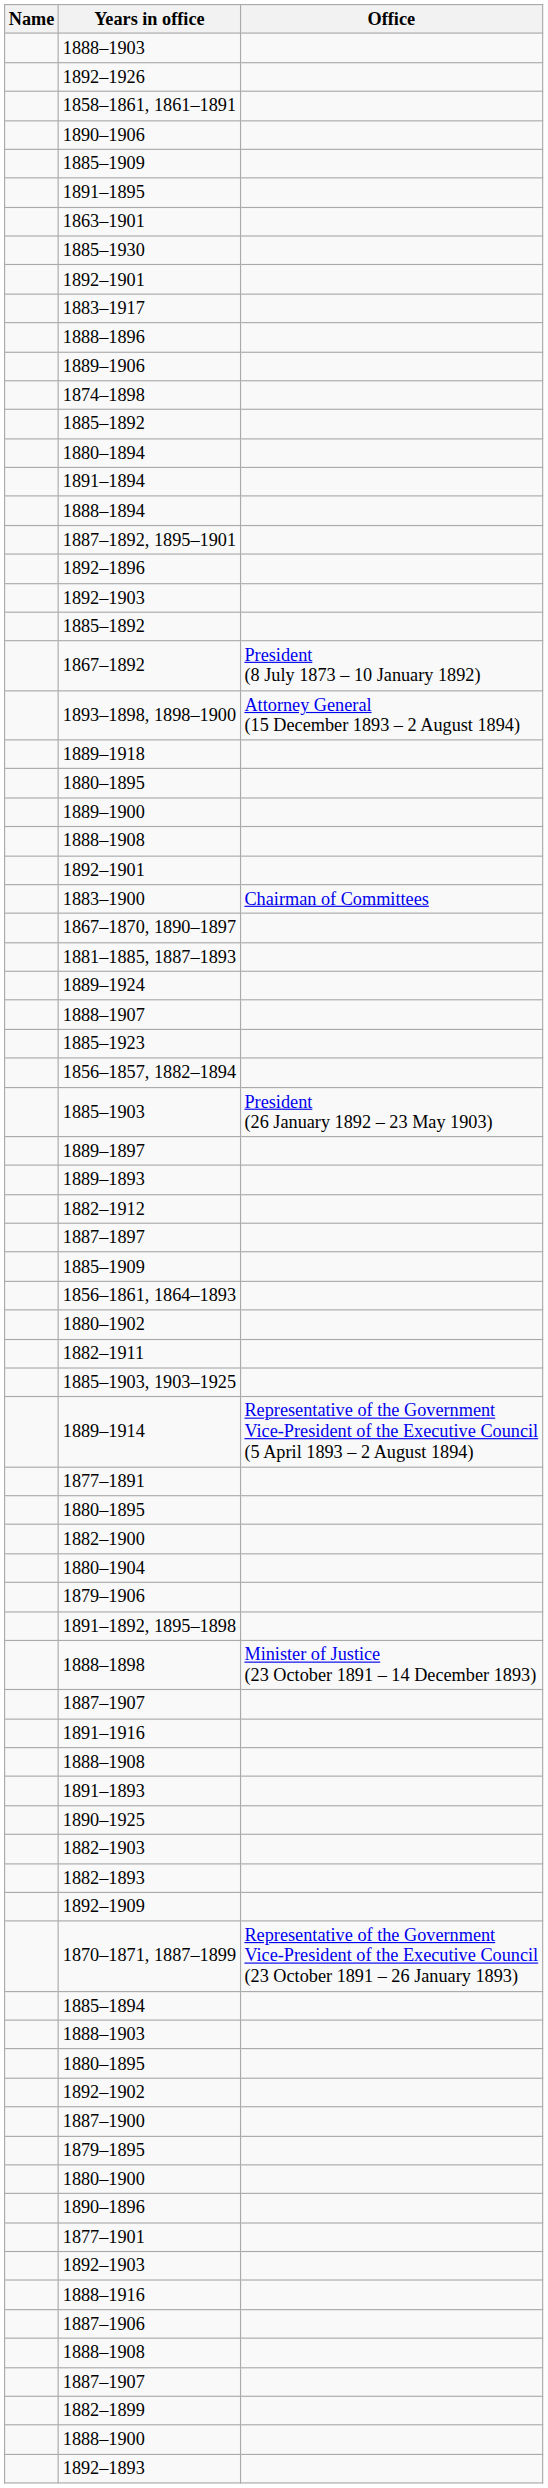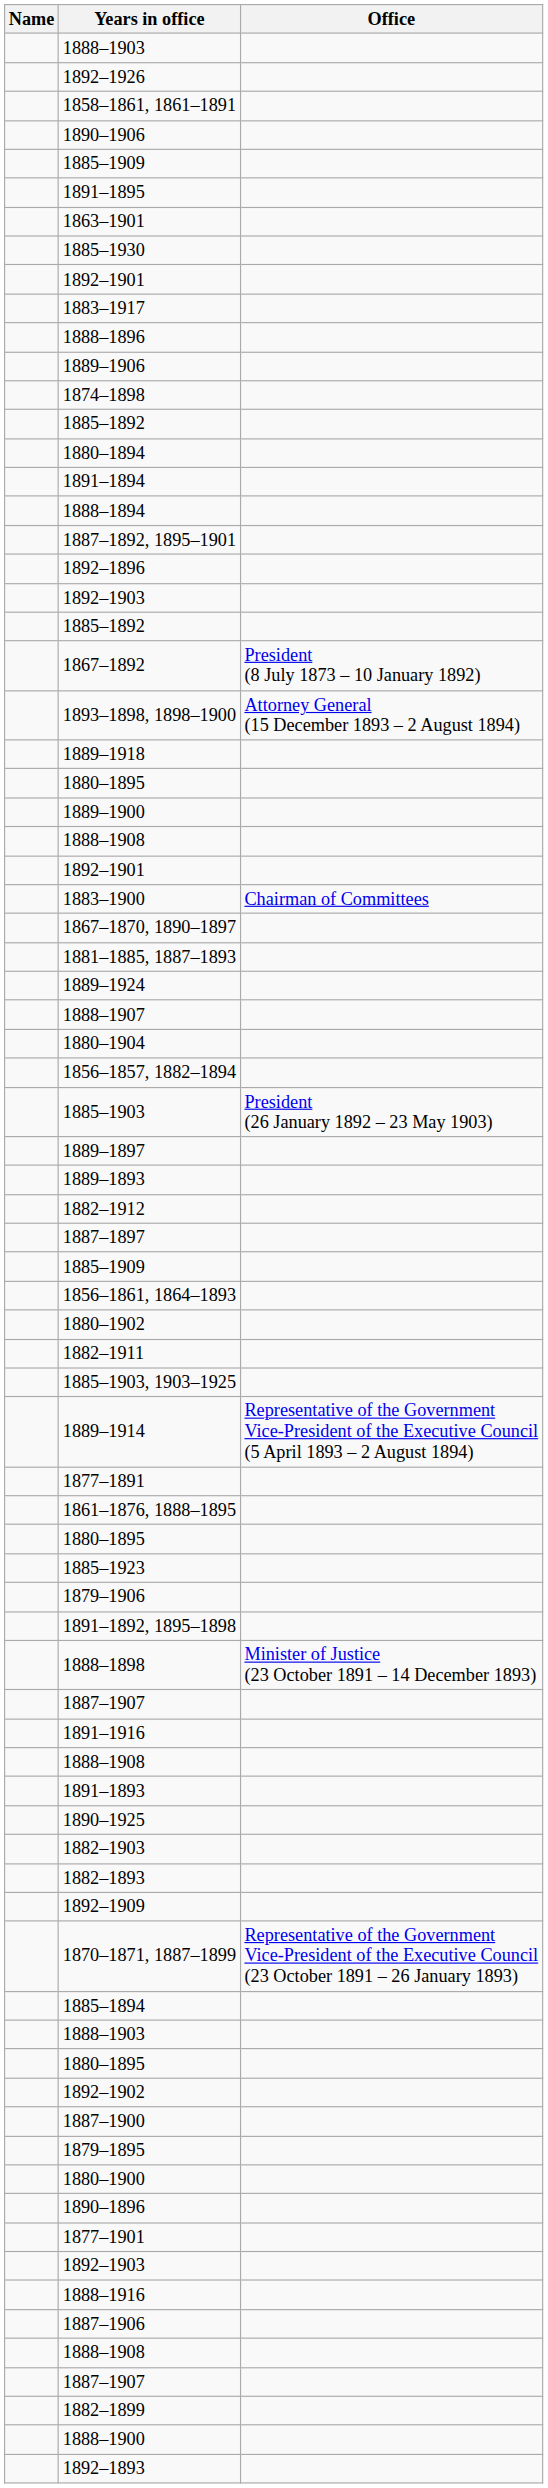 <table class="wikitable sortable">
 <tr>
 <th>Name</th>
 <th>Years in office</th>
 <th>Office</th>
 </tr>
 <tr>
 <td></td>
 <td>1888–1903</td>
 <td></td>
 </tr>
 <tr>
 <td></td>
 <td>1892–1926</td>
 <td></td>
 </tr>
 <tr>
 <td></td>
 <td>1858–1861, 1861–1891</td>
 <td></td>
 </tr>
 <tr>
 <td></td>
 <td>1890–1906</td>
 <td></td>
 </tr>
 <tr>
 <td></td>
 <td>1885–1909</td>
 <td></td>
 </tr>
 <tr>
 <td></td>
 <td>1891–1895</td>
 <td></td>
 </tr>
 <tr>
 <td></td>
 <td>1863–1901</td>
 <td></td>
 </tr>
 <tr>
 <td></td>
 <td>1885–1930</td>
 <td></td>
 </tr>
 <tr>
 <td></td>
 <td>1892–1901</td>
 <td></td>
 </tr>
 <tr>
 <td></td>
 <td>1883–1917</td>
 <td></td>
 </tr>
 <tr>
 <td></td>
 <td>1888–1896</td>
 <td></td>
 </tr>
 <tr>
 <td></td>
 <td>1889–1906</td>
 <td></td>
 </tr>
 <tr>
 <td></td>
 <td>1874–1898</td>
 <td></td>
 </tr>
 <tr>
 <td></td>
 <td>1885–1892</td>
 <td></td>
 </tr>
 <tr>
 <td></td>
 <td>1880–1894</td>
 <td></td>
 </tr>
 <tr>
 <td></td>
 <td>1891–1894</td>
 <td></td>
 </tr>
 <tr>
 <td></td>
 <td>1888–1894</td>
 <td></td>
 </tr>
 <tr>
 <td></td>
 <td>1887–1892, 1895–1901</td>
 <td></td>
 </tr>
 <tr>
 <td></td>
 <td>1892–1896</td>
 <td></td>
 </tr>
 <tr>
 <td></td>
 <td>1892–1903</td>
 <td></td>
 </tr>
 <tr>
 <td></td>
 <td>1885–1892</td>
 <td></td>
 </tr>
 <tr>
 <td></td>
 <td>1867–1892</td>
 <td><a href='#'>President</a><br>(8 July 1873 – 10 January 1892)</td>
 </tr>
 <tr>
 <td></td>
 <td>1893–1898, 1898–1900</td>
 <td><a href='#'>Attorney General</a><br>(15 December 1893 – 2 August 1894)</td>
 </tr>
 <tr>
 <td></td>
 <td>1889–1918</td>
 <td></td>
 </tr>
 <tr>
 <td></td>
 <td>1880–1895</td>
 <td></td>
 </tr>
 <tr>
 <td></td>
 <td>1889–1900</td>
 <td></td>
 </tr>
 <tr>
 <td></td>
 <td>1888–1908</td>
 <td></td>
 </tr>
 <tr>
 <td></td>
 <td>1892–1901</td>
 <td></td>
 </tr>
 <tr>
 <td></td>
 <td>1883–1900</td>
 <td><a href='#'>Chairman of Committees</a></td>
 </tr>
 <tr>
 <td></td>
 <td>1867–1870, 1890–1897</td>
 <td></td>
 </tr>
 <tr>
 <td></td>
 <td>1881–1885, 1887–1893</td>
 <td></td>
 </tr>
 <tr>
 <td></td>
 <td>1889–1924</td>
 <td></td>
 </tr>
 <tr>
 <td></td>
 <td>1888–1907</td>
 <td></td>
 </tr>
 <tr>
 <td></td>
-<td>1885–1923</td>
+<td>1880–1904</td>
 <td></td>
 </tr>
 <tr>
 <td></td>
 <td>1856–1857, 1882–1894</td>
 <td></td>
 </tr>
 <tr>
 <td></td>
 <td>1885–1903</td>
 <td><a href='#'>President</a><br>(26 January 1892 – 23 May 1903)</td>
 </tr>
 <tr>
 <td></td>
 <td>1889–1897</td>
 <td></td>
 </tr>
 <tr>
 <td></td>
 <td>1889–1893</td>
 <td></td>
 </tr>
 <tr>
 <td></td>
 <td>1882–1912</td>
 <td></td>
 </tr>
 <tr>
 <td></td>
 <td>1887–1897</td>
 <td></td>
 </tr>
 <tr>
 <td></td>
 <td>1885–1909</td>
 <td></td>
 </tr>
 <tr>
 <td></td>
 <td>1856–1861, 1864–1893</td>
 <td></td>
 </tr>
 <tr>
 <td></td>
 <td>1880–1902</td>
 <td></td>
 </tr>
 <tr>
 <td></td>
 <td>1882–1911</td>
 <td></td>
 </tr>
 <tr>
 <td></td>
 <td>1885–1903, 1903–1925</td>
 <td></td>
 </tr>
 <tr>
 <td></td>
 <td>1889–1914</td>
 <td><a href='#'>Representative of the Government</a><br><a href='#'>Vice-President of the Executive Council</a><br>(5 April 1893 – 2 August 1894)</td>
 </tr>
 <tr>
 <td></td>
 <td>1877–1891</td>
 <td></td>
 </tr>
 <tr>
 <td></td>
+<td>1861–1876, 1888–1895</td>
+<td></td>
+</tr>
+<tr>
+<td></td>
 <td>1880–1895</td>
 <td></td>
 </tr>
 <tr>
 <td></td>
-<td>1882–1900</td>
-<td></td>
-</tr>
-<tr>
-<td></td>
-<td>1880–1904</td>
+<td>1885–1923</td>
 <td></td>
 </tr>
 <tr>
 <td></td>
 <td>1879–1906</td>
 <td></td>
 </tr>
 <tr>
 <td></td>
 <td>1891–1892, 1895–1898</td>
 <td></td>
 </tr>
 <tr>
 <td></td>
 <td>1888–1898</td>
 <td><a href='#'>Minister of Justice</a><br>(23 October 1891  – 14 December 1893)</td>
 </tr>
 <tr>
 <td></td>
 <td>1887–1907</td>
 <td></td>
 </tr>
 <tr>
 <td></td>
 <td>1891–1916</td>
 <td></td>
 </tr>
 <tr>
 <td></td>
 <td>1888–1908</td>
 <td></td>
 </tr>
 <tr>
 <td></td>
 <td>1891–1893</td>
 <td></td>
 </tr>
 <tr>
 <td></td>
 <td>1890–1925</td>
 <td></td>
 </tr>
 <tr>
 <td></td>
 <td>1882–1903</td>
 <td></td>
 </tr>
 <tr>
 <td></td>
 <td>1882–1893</td>
 <td></td>
 </tr>
 <tr>
 <td></td>
 <td>1892–1909</td>
 <td></td>
 </tr>
 <tr>
 <td></td>
 <td>1870–1871, 1887–1899</td>
 <td><a href='#'>Representative of the Government</a><br><a href='#'>Vice-President of the Executive Council</a><br>(23 October 1891 – 26 January 1893)</td>
 </tr>
 <tr>
 <td></td>
 <td>1885–1894</td>
 <td></td>
 </tr>
 <tr>
 <td></td>
 <td>1888–1903</td>
 <td></td>
 </tr>
 <tr>
 <td></td>
 <td>1880–1895</td>
 <td></td>
 </tr>
 <tr>
 <td></td>
 <td>1892–1902</td>
 <td></td>
 </tr>
 <tr>
 <td></td>
 <td>1887–1900</td>
 <td></td>
 </tr>
 <tr>
 <td></td>
 <td>1879–1895</td>
 <td></td>
 </tr>
 <tr>
 <td></td>
 <td>1880–1900</td>
 <td></td>
 </tr>
 <tr>
 <td></td>
 <td>1890–1896</td>
 <td></td>
 </tr>
 <tr>
 <td></td>
 <td>1877–1901</td>
 <td></td>
 </tr>
 <tr>
 <td></td>
 <td>1892–1903</td>
 <td></td>
 </tr>
 <tr>
 <td></td>
 <td>1888–1916</td>
 <td></td>
 </tr>
 <tr>
 <td></td>
 <td>1887–1906</td>
 <td></td>
 </tr>
 <tr>
 <td></td>
 <td>1888–1908</td>
 <td></td>
 </tr>
 <tr>
 <td></td>
 <td>1887–1907</td>
 <td></td>
 </tr>
 <tr>
 <td></td>
 <td>1882–1899</td>
 <td></td>
 </tr>
 <tr>
 <td></td>
 <td>1888–1900</td>
 <td></td>
 </tr>
 <tr>
 <td></td>
 <td>1892–1893</td>
 <td></td>
 </tr>
 </table>
